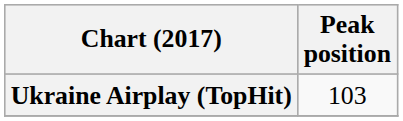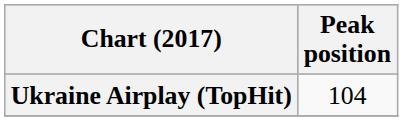 <table class="wikitable plainrowheaders" style="text-align:center">
 <tr>
 <th scope="col">Chart (2017)</th>
 <th scope="col">Peak<br>position</th>
 </tr>
 <tr>
 <th scope="row">Ukraine Airplay (TopHit)</th>
-<td>103</td>
+<td>104</td>
 </tr>
 <tr>
 </tr>
 </table>
